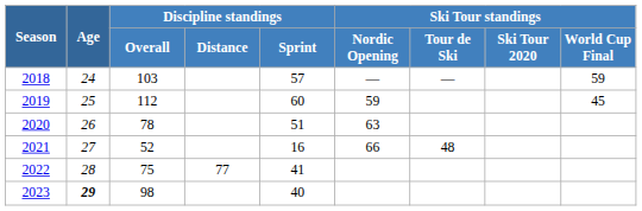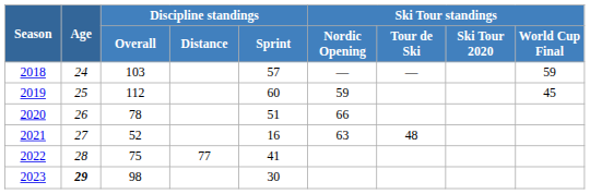 <table class="wikitable" style="font-size:95%; text-align:center; border:grey solid 1px; border-collapse:collapse; background:#ffffff;">
 <tr>
 <th style="background-color:#369; color:white; width:60px;" rowspan="2"> Season </th>
 <th style="background-color:#369; color:white; width:40px;" rowspan="2"> Age </th>
 <th style="background-color:#4180be; color:white;" colspan="3">Discipline standings</th>
 <th style="background-color:#4180be; color:white;" colspan="4">Ski Tour standings</th>
 </tr>
 <tr>
 <th style="background-color:#4180be; color:white; width:75px;">Overall</th>
 <th style="background-color:#4180be; color:white; width:75px;">Distance</th>
 <th style="background-color:#4180be; color:white; width:75px;">Sprint</th>
 <th style="background-color:#4180be; color:white; width:75px;">Nordic<br>Opening</th>
 <th style="background-color:#4180be; color:white; width:75px;">Tour de<br>Ski</th>
 <th style="background-color:#4180be; color:white; width:75px;">Ski Tour<br>2020</th>
 <th style="background-color:#4180be; color:white; width:75px;">World Cup<br>Final</th>
 </tr>
 <tr>
 <td><a href='#'>2018</a></td>
 <td><em>24</em></td>
 <td>103</td>
 <td></td>
 <td>57</td>
 <td>—</td>
 <td>—</td>
 <td></td>
 <td>59</td>
 </tr>
 <tr>
 <td><a href='#'>2019</a></td>
 <td><em>25</em></td>
 <td>112</td>
 <td></td>
 <td>60</td>
 <td>59</td>
 <td></td>
 <td></td>
 <td>45</td>
 </tr>
 <tr>
 <td><a href='#'>2020</a></td>
 <td><em>26</em></td>
 <td>78</td>
 <td></td>
 <td>51</td>
-<td>63</td>
+<td>66</td>
 <td></td>
 <td></td>
 <td></td>
 </tr>
 <tr>
 <td><a href='#'>2021</a></td>
 <td><em>27</em></td>
 <td>52</td>
 <td></td>
 <td>16</td>
-<td>66</td>
+<td>63</td>
 <td>48</td>
 <td></td>
 <td></td>
 </tr>
 <tr>
 <td><a href='#'>2022</a></td>
 <td><em>28</em></td>
 <td>75</td>
 <td>77</td>
 <td>41</td>
 <td></td>
 <td></td>
 <td></td>
 <td></td>
 </tr>
 <tr>
 <td><a href='#'>2023</a></td>
 <td><strong><em>29</em></strong></td>
 <td>98</td>
 <td></td>
-<td>40</td>
+<td>30</td>
 <td></td>
 <td></td>
 <td></td>
 <td></td>
 </tr>
 </table>
